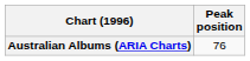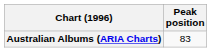 <table class="wikitable sortable plainrowheaders" style="text-align:center">
 <tr>
 <th scope="col">Chart (1996)</th>
 <th scope="col">Peak<br>position</th>
 </tr>
 <tr>
 <th scope="row">Australian Albums (<a href='#'>ARIA Charts</a>)</th>
-<td>76</td>
+<td>83</td>
 </tr>
 </table>
